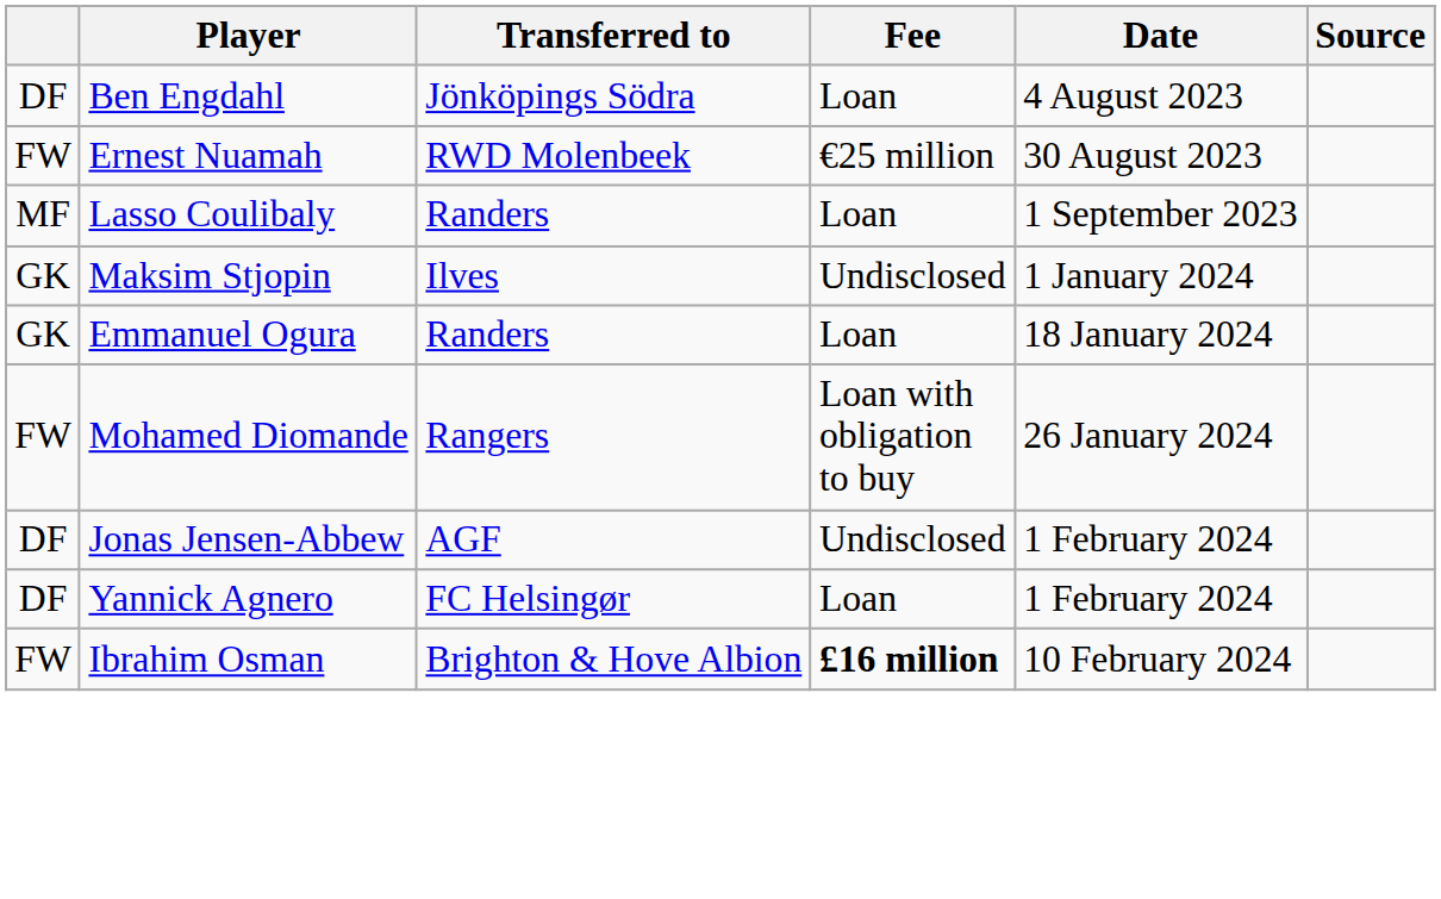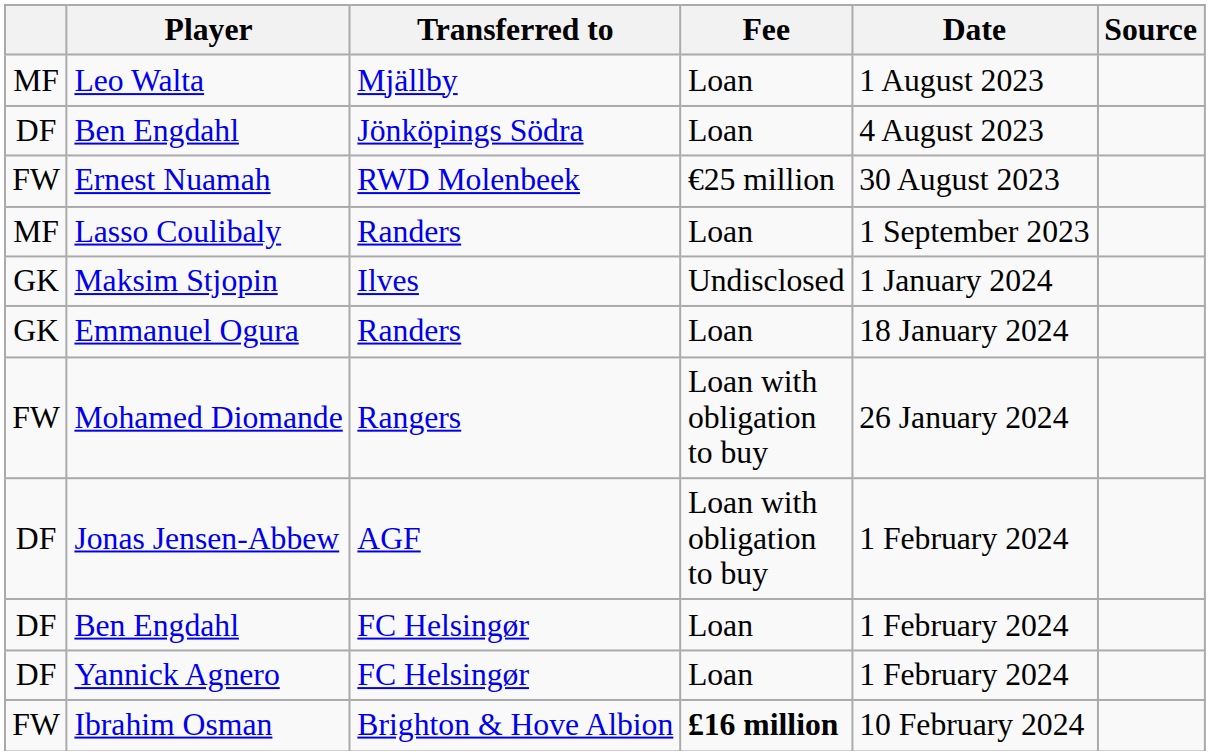 <table class="wikitable plainrowheaders sortable">
 <tr>
 <th></th>
 <th scope=col>Player</th>
 <th>Transferred to</th>
 <th !scope=col; style="width: 65px;">Fee</th>
 <th scope=col>Date</th>
 <th scope=col>Source</th>
+</tr>
+<tr>
+<td align=center>MF</td>
+<td> <a href='#'>Leo Walta</a></td>
+<td> <a href='#'>Mjällby</a></td>
+<td>Loan</td>
+<td>1 August 2023</td>
+<td></td>
 </tr>
 <tr>
 <td align=center>DF</td>
 <td> <a href='#'>Ben Engdahl</a></td>
 <td> <a href='#'>Jönköpings Södra</a></td>
 <td>Loan</td>
 <td>4 August 2023</td>
 <td></td>
 </tr>
 <tr>
 <td align=center>FW</td>
 <td> <a href='#'>Ernest Nuamah</a></td>
 <td> <a href='#'>RWD Molenbeek</a></td>
 <td>€25 million</td>
 <td>30 August 2023</td>
 <td></td>
 </tr>
 <tr>
 <td align=center>MF</td>
 <td> <a href='#'>Lasso Coulibaly</a></td>
 <td> <a href='#'>Randers</a></td>
 <td>Loan</td>
 <td>1 September 2023</td>
 <td></td>
 </tr>
 <tr>
 <td align=center>GK</td>
 <td> <a href='#'>Maksim Stjopin</a></td>
 <td> <a href='#'>Ilves</a></td>
 <td>Undisclosed</td>
 <td>1 January 2024</td>
 <td></td>
 </tr>
 <tr>
 <td align=center>GK</td>
 <td> <a href='#'>Emmanuel Ogura</a></td>
 <td> <a href='#'>Randers</a></td>
 <td>Loan</td>
 <td>18 January 2024</td>
 <td></td>
 </tr>
 <tr>
 <td align=center>FW</td>
 <td> <a href='#'>Mohamed Diomande</a></td>
 <td> <a href='#'>Rangers</a></td>
 <td>Loan with obligation to buy</td>
 <td>26 January 2024</td>
 <td></td>
 </tr>
 <tr>
 <td align=center>DF</td>
 <td> <a href='#'>Jonas Jensen-Abbew</a></td>
 <td> <a href='#'>AGF</a></td>
-<td>Undisclosed</td>
+<td>Loan with obligation to buy</td>
+<td>1 February 2024</td>
+<td></td>
+</tr>
+<tr>
+<td align=center>DF</td>
+<td> <a href='#'>Ben Engdahl</a></td>
+<td> <a href='#'>FC Helsingør</a></td>
+<td>Loan</td>
 <td>1 February 2024</td>
 <td></td>
 </tr>
 <tr>
 <td align=center>DF</td>
 <td> <a href='#'>Yannick Agnero</a></td>
 <td> <a href='#'>FC Helsingør</a></td>
 <td>Loan</td>
 <td>1 February 2024</td>
 <td></td>
 </tr>
 <tr>
 <td align=center>FW</td>
 <td> <a href='#'>Ibrahim Osman</a></td>
 <td> <a href='#'>Brighton & Hove Albion</a></td>
 <td><strong>£16 million</strong></td>
 <td>10 February 2024</td>
 <td></td>
 </tr>
 </table>
